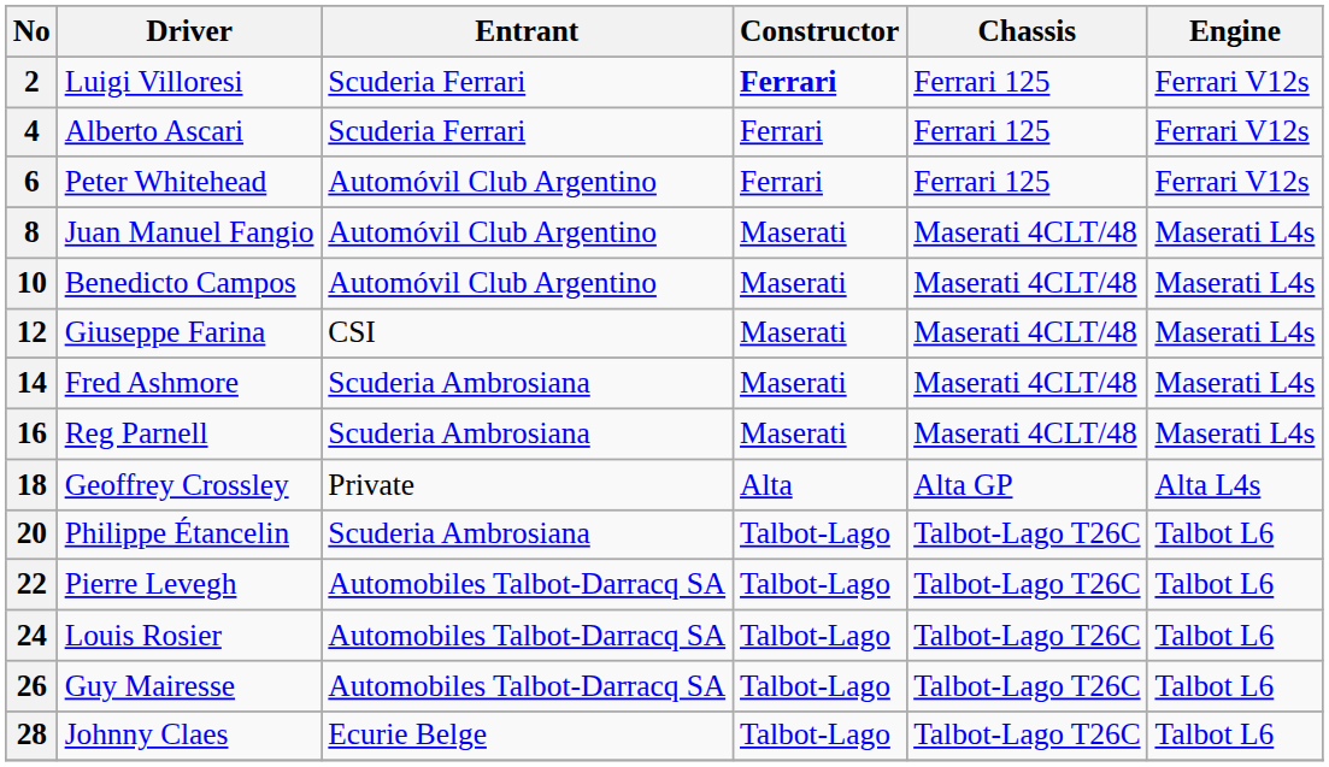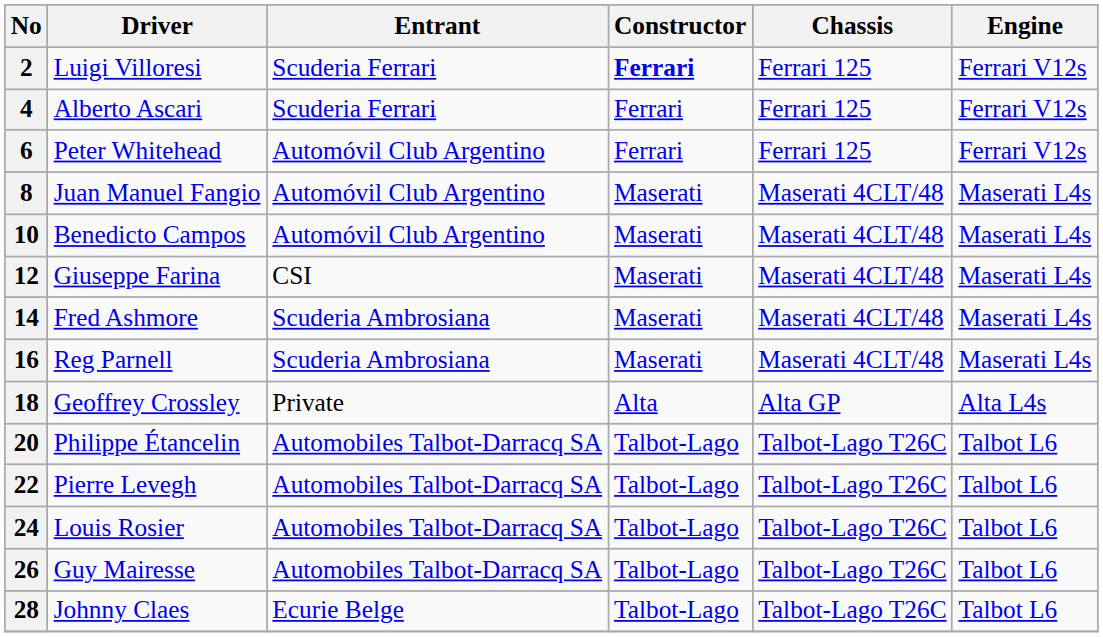 <table class="wikitable" style="font-size: 90%;">
 <tr>
 <th>No</th>
 <th>Driver</th>
 <th>Entrant</th>
 <th>Constructor</th>
 <th>Chassis</th>
 <th>Engine</th>
 </tr>
 <tr>
 <th>2</th>
 <td> <a href='#'>Luigi Villoresi</a></td>
 <td><a href='#'>Scuderia Ferrari</a></td>
 <td><strong><a href='#'>Ferrari</a></strong></td>
 <td><a href='#'>Ferrari 125</a></td>
 <td><a href='#'>Ferrari V12s</a></td>
 </tr>
 <tr>
 <th>4</th>
 <td> <a href='#'>Alberto Ascari</a></td>
 <td><a href='#'>Scuderia Ferrari</a></td>
 <td><a href='#'>Ferrari</a></td>
 <td><a href='#'>Ferrari 125</a></td>
 <td><a href='#'>Ferrari V12s</a></td>
 </tr>
 <tr>
 <th>6</th>
 <td> <a href='#'>Peter Whitehead</a></td>
 <td><a href='#'>Automóvil Club Argentino</a></td>
 <td><a href='#'>Ferrari</a></td>
 <td><a href='#'>Ferrari 125</a></td>
 <td><a href='#'>Ferrari V12s</a></td>
 </tr>
 <tr>
 <th>8</th>
 <td> <a href='#'>Juan Manuel Fangio</a></td>
 <td><a href='#'>Automóvil Club Argentino</a></td>
 <td><a href='#'>Maserati</a></td>
 <td><a href='#'>Maserati 4CLT/48</a></td>
 <td><a href='#'>Maserati L4s</a></td>
 </tr>
 <tr>
 <th>10</th>
 <td> <a href='#'>Benedicto Campos</a></td>
 <td><a href='#'>Automóvil Club Argentino</a></td>
 <td><a href='#'>Maserati</a></td>
 <td><a href='#'>Maserati 4CLT/48</a></td>
 <td><a href='#'>Maserati L4s</a></td>
 </tr>
 <tr>
 <th>12</th>
 <td> <a href='#'>Giuseppe Farina</a></td>
 <td>CSI</td>
 <td><a href='#'>Maserati</a></td>
 <td><a href='#'>Maserati 4CLT/48</a></td>
 <td><a href='#'>Maserati L4s</a></td>
 </tr>
 <tr>
 <th>14</th>
 <td> <a href='#'>Fred Ashmore</a></td>
 <td><a href='#'>Scuderia Ambrosiana</a></td>
 <td><a href='#'>Maserati</a></td>
 <td><a href='#'>Maserati 4CLT/48</a></td>
 <td><a href='#'>Maserati L4s</a></td>
 </tr>
 <tr>
 <th>16</th>
 <td> <a href='#'>Reg Parnell</a></td>
 <td><a href='#'>Scuderia Ambrosiana</a></td>
 <td><a href='#'>Maserati</a></td>
 <td><a href='#'>Maserati 4CLT/48</a></td>
 <td><a href='#'>Maserati L4s</a></td>
 </tr>
 <tr>
 <th>18</th>
 <td> <a href='#'>Geoffrey Crossley</a></td>
 <td>Private</td>
 <td><a href='#'>Alta</a></td>
 <td><a href='#'>Alta GP</a></td>
 <td><a href='#'>Alta L4s</a></td>
 </tr>
 <tr>
 <th>20</th>
 <td> <a href='#'>Philippe Étancelin</a></td>
-<td><a href='#'>Scuderia Ambrosiana</a></td>
+<td><a href='#'>Automobiles Talbot-Darracq SA</a></td>
 <td><a href='#'>Talbot-Lago</a></td>
 <td><a href='#'>Talbot-Lago T26C</a></td>
 <td><a href='#'>Talbot L6</a></td>
 </tr>
 <tr>
 <th>22</th>
 <td> <a href='#'>Pierre Levegh</a></td>
 <td><a href='#'>Automobiles Talbot-Darracq SA</a></td>
 <td><a href='#'>Talbot-Lago</a></td>
 <td><a href='#'>Talbot-Lago T26C</a></td>
 <td><a href='#'>Talbot L6</a></td>
 </tr>
 <tr>
 <th>24</th>
 <td> <a href='#'>Louis Rosier</a></td>
 <td><a href='#'>Automobiles Talbot-Darracq SA</a></td>
 <td><a href='#'>Talbot-Lago</a></td>
 <td><a href='#'>Talbot-Lago T26C</a></td>
 <td><a href='#'>Talbot L6</a></td>
 </tr>
 <tr>
 <th>26</th>
 <td> <a href='#'>Guy Mairesse</a></td>
 <td><a href='#'>Automobiles Talbot-Darracq SA</a></td>
 <td><a href='#'>Talbot-Lago</a></td>
 <td><a href='#'>Talbot-Lago T26C</a></td>
 <td><a href='#'>Talbot L6</a></td>
 </tr>
 <tr>
 <th>28</th>
 <td> <a href='#'>Johnny Claes</a></td>
 <td><a href='#'>Ecurie Belge</a></td>
 <td><a href='#'>Talbot-Lago</a></td>
 <td><a href='#'>Talbot-Lago T26C</a></td>
 <td><a href='#'>Talbot L6</a></td>
 </tr>
 <tr>
 </tr>
 </table>
